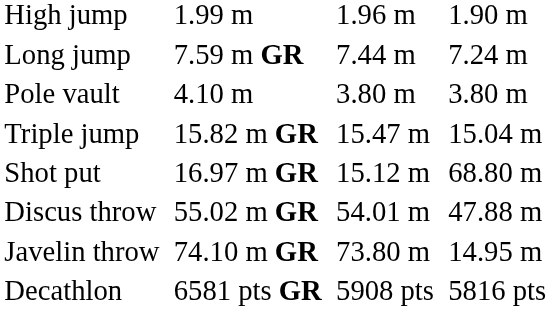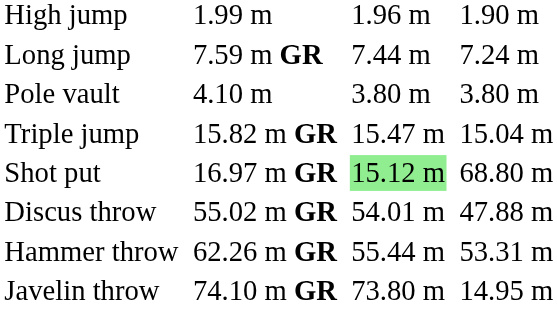 <table>
 <tr>
 <td>High jump</td>
 <td></td>
 <td>1.99 m</td>
 <td></td>
 <td>1.96 m</td>
 <td></td>
 <td>1.90 m</td>
 </tr>
 <tr>
 <td>Long jump</td>
 <td></td>
 <td>7.59 m <strong>GR</strong></td>
 <td></td>
 <td>7.44 m</td>
 <td></td>
 <td>7.24 m</td>
 </tr>
 <tr>
 <td>Pole vault</td>
 <td></td>
 <td>4.10 m</td>
 <td></td>
 <td>3.80 m</td>
 <td></td>
 <td>3.80 m</td>
 </tr>
 <tr>
 <td>Triple jump</td>
 <td></td>
 <td>15.82 m <strong>GR</strong></td>
 <td></td>
 <td>15.47 m</td>
 <td></td>
 <td>15.04 m</td>
 </tr>
 <tr>
 <td>Shot put</td>
 <td></td>
 <td>16.97 m <strong>GR</strong></td>
 <td></td>
-<td>15.12 m</td>
+<td style="background: lightgreen;">15.12 m</td>
 <td></td>
 <td>68.80 m</td>
 </tr>
 <tr>
 <td>Discus throw</td>
 <td></td>
 <td>55.02 m <strong>GR</strong></td>
 <td></td>
 <td>54.01 m</td>
 <td></td>
 <td>47.88 m</td>
 </tr>
 <tr>
+<td>Hammer throw</td>
+<td></td>
+<td>62.26 m <strong>GR</strong></td>
+<td></td>
+<td>55.44 m</td>
+<td></td>
+<td>53.31 m</td>
+</tr>
+<tr>
 <td>Javelin throw</td>
 <td></td>
 <td>74.10 m <strong>GR</strong></td>
 <td></td>
 <td>73.80 m</td>
 <td></td>
 <td>14.95 m</td>
 </tr>
-<tr>
-<td>Decathlon</td>
-<td></td>
-<td>6581 pts <strong>GR</strong></td>
-<td></td>
-<td>5908 pts</td>
-<td></td>
-<td>5816 pts</td>
-</tr>
 </table>
